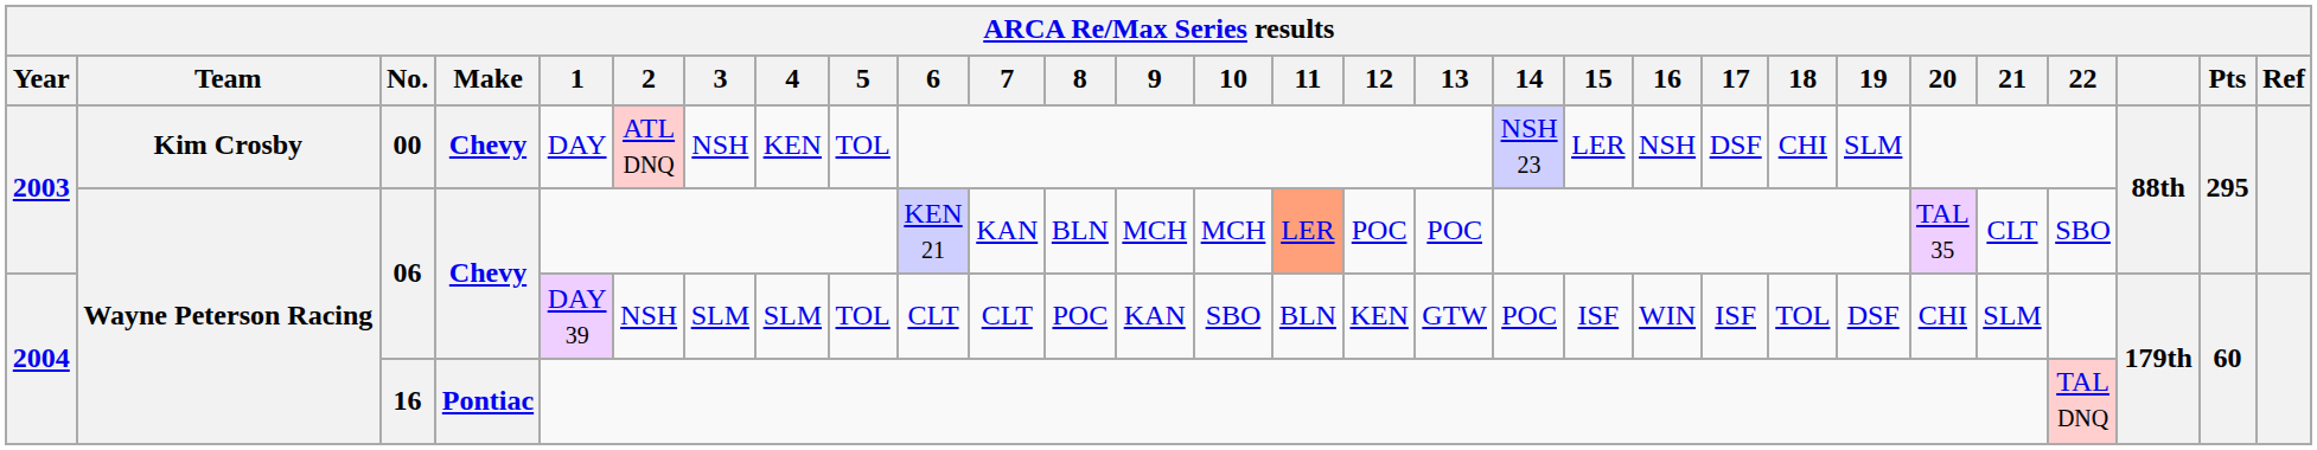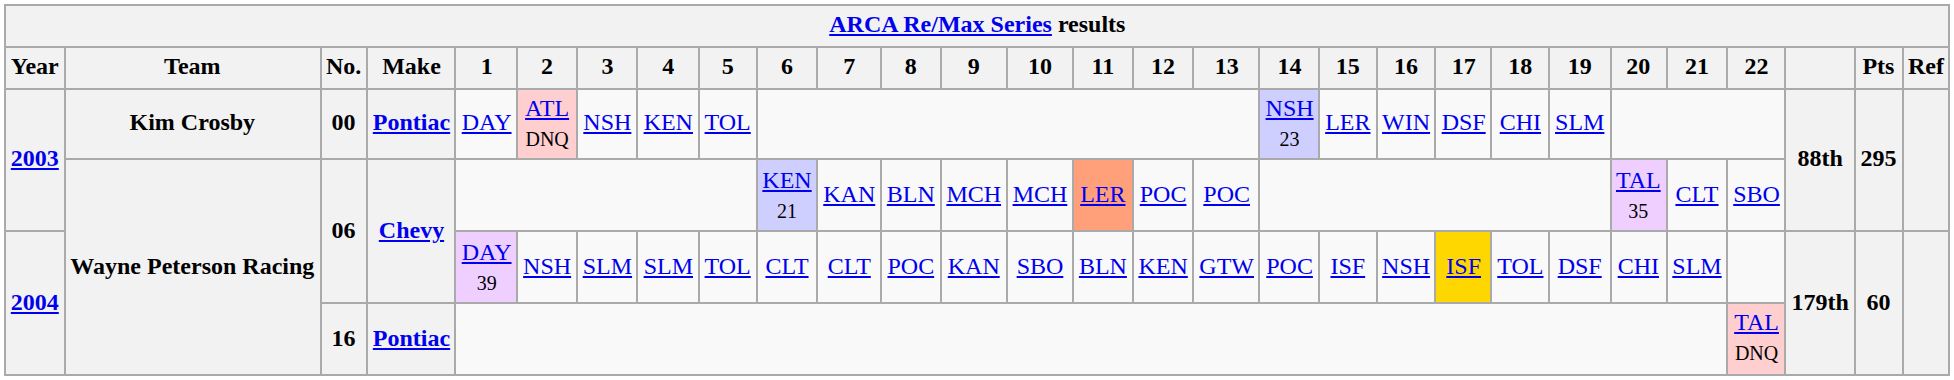 <table class="wikitable" style="text-align:center; font-size:75%">
 <tr>
 <th colspan=29><a href='#'>ARCA Re/Max Series</a> results</th>
 </tr>
 <tr>
 <th>Year</th>
 <th>Team</th>
 <th>No.</th>
 <th>Make</th>
 <th>1</th>
 <th>2</th>
 <th>3</th>
 <th>4</th>
 <th>5</th>
 <th>6</th>
 <th>7</th>
 <th>8</th>
 <th>9</th>
 <th>10</th>
 <th>11</th>
 <th>12</th>
 <th>13</th>
 <th>14</th>
 <th>15</th>
 <th>16</th>
 <th>17</th>
 <th>18</th>
 <th>19</th>
 <th>20</th>
 <th>21</th>
 <th>22</th>
 <th></th>
 <th>Pts</th>
 <th>Ref</th>
 </tr>
 <tr>
 <th rowspan=2><a href='#'>2003</a></th>
 <th>Kim Crosby</th>
 <th>00</th>
-<th><a href='#'>Chevy</a></th>
+<th><a href='#'>Pontiac</a></th>
 <td><a href='#'>DAY</a></td>
 <td style="background:#FFCFCF;"><a href='#'>ATL</a><br><small>DNQ</small></td>
 <td><a href='#'>NSH</a></td>
 <td><a href='#'>KEN</a></td>
 <td><a href='#'>TOL</a></td>
 <td colspan=8></td>
 <td style="background:#CFCFFF;"><a href='#'>NSH</a><br><small>23</small></td>
 <td><a href='#'>LER</a></td>
-<td><a href='#'>NSH</a></td>
+<td><a href='#'>WIN</a></td>
 <td><a href='#'>DSF</a></td>
 <td><a href='#'>CHI</a></td>
 <td><a href='#'>SLM</a></td>
 <td colspan=3></td>
 <th rowspan=2>88th</th>
 <th rowspan=2>295</th>
 <th rowspan=2></th>
 </tr>
 <tr>
 <th rowspan=3>Wayne Peterson Racing</th>
 <th rowspan=2>06</th>
 <th rowspan=2><a href='#'>Chevy</a></th>
 <td colspan=5></td>
 <td style="background:#CFCFFF;"><a href='#'>KEN</a><br><small>21</small></td>
 <td><a href='#'>KAN</a></td>
 <td><a href='#'>BLN</a></td>
 <td><a href='#'>MCH</a></td>
 <td><a href='#'>MCH</a></td>
 <td style="background: lightsalmon;"><a href='#'>LER</a></td>
 <td><a href='#'>POC</a></td>
 <td><a href='#'>POC</a></td>
 <td colspan=6></td>
 <td style="background:#EFCFFF;"><a href='#'>TAL</a><br><small>35</small></td>
 <td><a href='#'>CLT</a></td>
 <td><a href='#'>SBO</a></td>
 </tr>
 <tr>
 <th rowspan=2><a href='#'>2004</a></th>
 <td style="background:#EFCFFF;"><a href='#'>DAY</a><br><small>39</small></td>
 <td><a href='#'>NSH</a></td>
 <td><a href='#'>SLM</a></td>
 <td><a href='#'>SLM</a></td>
 <td><a href='#'>TOL</a></td>
 <td><a href='#'>CLT</a></td>
 <td><a href='#'>CLT</a></td>
 <td><a href='#'>POC</a></td>
 <td><a href='#'>KAN</a></td>
 <td><a href='#'>SBO</a></td>
 <td><a href='#'>BLN</a></td>
 <td><a href='#'>KEN</a></td>
 <td><a href='#'>GTW</a></td>
 <td><a href='#'>POC</a></td>
 <td><a href='#'>ISF</a></td>
-<td><a href='#'>WIN</a></td>
-<td><a href='#'>ISF</a></td>
+<td><a href='#'>NSH</a></td>
+<td style="background: gold;"><a href='#'>ISF</a></td>
 <td><a href='#'>TOL</a></td>
 <td><a href='#'>DSF</a></td>
 <td><a href='#'>CHI</a></td>
 <td><a href='#'>SLM</a></td>
 <td></td>
 <th rowspan=2>179th</th>
 <th rowspan=2>60</th>
 <th rowspan=2></th>
 </tr>
 <tr>
 <th>16</th>
 <th><a href='#'>Pontiac</a></th>
 <td colspan=21></td>
 <td style="background:#FFCFCF;"><a href='#'>TAL</a><br><small>DNQ</small></td>
 </tr>
 </table>
